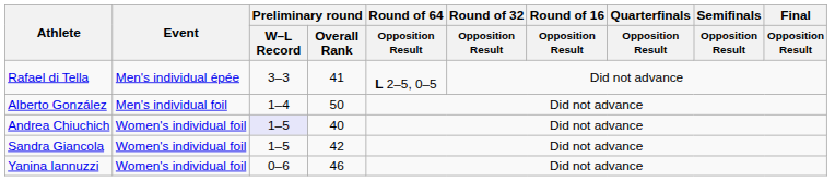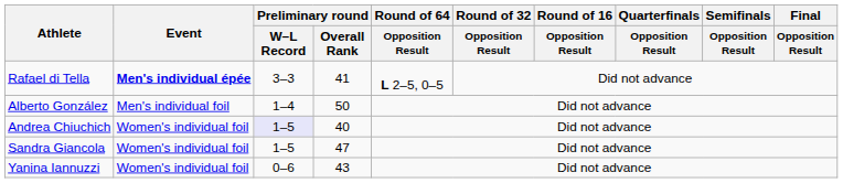 <table class="wikitable" style="font-size:90%;">
 <tr>
 <th rowspan="2">Athlete</th>
 <th rowspan="2">Event</th>
 <th colspan="2">Preliminary round</th>
 <th>Round of 64</th>
 <th>Round of 32</th>
 <th>Round of 16</th>
 <th>Quarterfinals</th>
 <th>Semifinals</th>
 <th>Final</th>
 </tr>
 <tr>
 <th>W–L<br>Record</th>
 <th>Overall<br>Rank</th>
 <th style="line-height:1em"><small>Opposition<br>Result</small></th>
 <th style="line-height:1em"><small>Opposition<br>Result</small></th>
 <th style="line-height:1em"><small>Opposition<br>Result</small></th>
 <th style="line-height:1em"><small>Opposition<br>Result</small></th>
 <th style="line-height:1em"><small>Opposition<br>Result</small></th>
 <th style="line-height:1em"><small>Opposition<br>Result</small></th>
 </tr>
 <tr>
 <td><a href='#'>Rafael di Tella</a></td>
-<td><a href='#'>Men's individual épée</a></td>
+<td><strong><a href='#'>Men's individual épée</a></strong></td>
 <td align=center>3–3</td>
 <td align=center>41</td>
 <td align="center"><br><strong>L</strong> 2–5, 0–5</td>
 <td align="center" colspan="5">Did not advance</td>
 </tr>
 <tr>
 <td><a href='#'>Alberto González</a></td>
 <td><a href='#'>Men's individual foil</a></td>
 <td align=center>1–4</td>
 <td align=center>50</td>
 <td align="center" colspan="6">Did not advance</td>
 </tr>
 <tr>
 <td><a href='#'>Andrea Chiuchich</a></td>
 <td><a href='#'>Women's individual foil</a></td>
 <td align=center style="background: lavender;">1–5</td>
 <td align=center>40</td>
 <td align="center" colspan="6">Did not advance</td>
 </tr>
 <tr>
 <td><a href='#'>Sandra Giancola</a></td>
 <td><a href='#'>Women's individual foil</a></td>
 <td align=center>1–5</td>
-<td align=center>42</td>
+<td align=center>47</td>
 <td align="center" colspan="6">Did not advance</td>
 </tr>
 <tr>
 <td><a href='#'>Yanina Iannuzzi</a></td>
 <td><a href='#'>Women's individual foil</a></td>
 <td align=center>0–6</td>
-<td align=center>46</td>
+<td align=center>43</td>
 <td align="center" colspan="6">Did not advance</td>
 </tr>
 </table>
